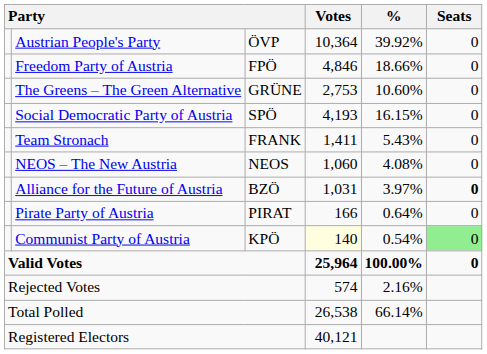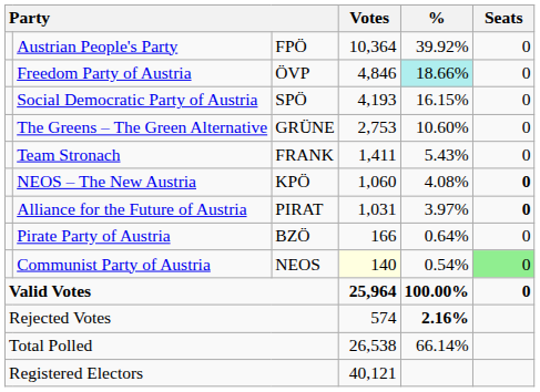 <table class="wikitable" border="1" style="text-align:right;">
 <tr>
 <th style="text-align:left;" colspan=3>Party</th>
 <th align=center width="50">Votes</th>
 <th align=center width="50">%</th>
 <th align=center width="50">Seats</th>
 </tr>
 <tr>
 <td></td>
 <td align=left><a href='#'>Austrian People's Party</a></td>
-<td align=left>ÖVP</td>
+<td align=left>FPÖ</td>
 <td>10,364</td>
 <td>39.92%</td>
 <td>0</td>
 </tr>
 <tr>
 <td></td>
 <td align=left><a href='#'>Freedom Party of Austria</a></td>
-<td align=left>FPÖ</td>
+<td align=left>ÖVP</td>
 <td>4,846</td>
-<td>18.66%</td>
+<td style="background: paleturquoise;">18.66%</td>
+<td>0</td>
+</tr>
+<tr>
+<td></td>
+<td align=left><a href='#'>Social Democratic Party of Austria</a></td>
+<td align=left>SPÖ</td>
+<td>4,193</td>
+<td>16.15%</td>
 <td>0</td>
 </tr>
 <tr>
 <td></td>
 <td align=left style="white-space: nowrap;"><a href='#'>The Greens – The Green Alternative</a></td>
 <td align=left>GRÜNE</td>
 <td>2,753</td>
 <td>10.60%</td>
-<td>0</td>
-</tr>
-<tr>
-<td></td>
-<td align=left><a href='#'>Social Democratic Party of Austria</a></td>
-<td align=left>SPÖ</td>
-<td>4,193</td>
-<td>16.15%</td>
 <td>0</td>
 </tr>
 <tr>
 <td></td>
 <td align=left><a href='#'>Team Stronach</a></td>
 <td align=left>FRANK</td>
 <td>1,411</td>
 <td>5.43%</td>
 <td>0</td>
 </tr>
 <tr>
 <td></td>
 <td align=left><a href='#'>NEOS – The New Austria</a></td>
-<td align=left>NEOS</td>
+<td align=left>KPÖ</td>
 <td>1,060</td>
 <td>4.08%</td>
-<td>0</td>
+<td><strong>0</strong></td>
 </tr>
 <tr>
 <td></td>
 <td align=left><a href='#'>Alliance for the Future of Austria</a></td>
-<td align=left>BZÖ</td>
+<td align=left>PIRAT</td>
 <td>1,031</td>
 <td>3.97%</td>
 <td><strong>0</strong></td>
 </tr>
 <tr>
 <td></td>
 <td align=left><a href='#'>Pirate Party of Austria</a></td>
-<td align=left>PIRAT</td>
+<td align=left>BZÖ</td>
 <td>166</td>
 <td>0.64%</td>
 <td>0</td>
 </tr>
 <tr>
 <td></td>
 <td align=left><a href='#'>Communist Party of Austria</a></td>
-<td align=left>KPÖ</td>
+<td align=left>NEOS</td>
 <td style="background: lightyellow;">140</td>
 <td>0.54%</td>
 <td style="background: lightgreen;">0</td>
 </tr>
 <tr style="font-weight:bold">
 <td align=left colspan=3>Valid Votes</td>
 <td>25,964</td>
 <td>100.00%</td>
 <td>0</td>
 </tr>
 <tr>
 <td align=left colspan=3>Rejected Votes</td>
 <td>574</td>
-<td>2.16%</td>
+<td><strong>2.16%</strong></td>
 <td></td>
 </tr>
 <tr>
 <td align=left colspan=3>Total Polled</td>
 <td>26,538</td>
 <td>66.14%</td>
 <td></td>
 </tr>
 <tr>
 <td align=left colspan=3>Registered Electors</td>
 <td>40,121</td>
 <td></td>
 <td></td>
 </tr>
 </table>
